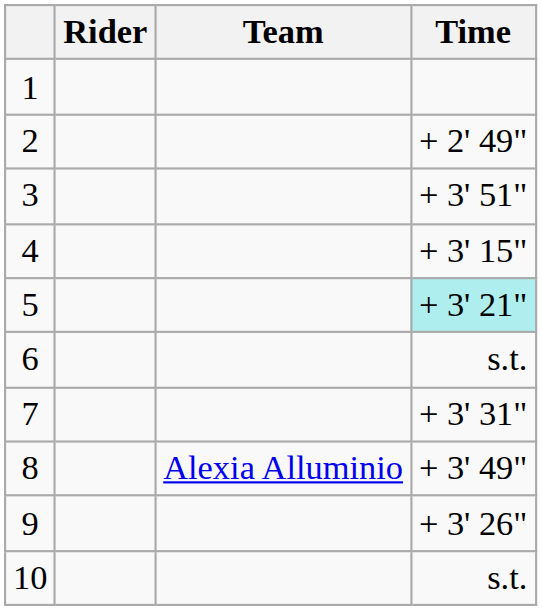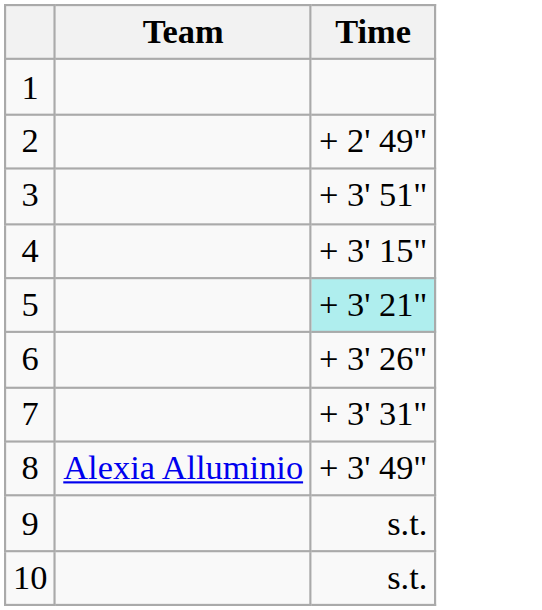 <table class="wikitable">
 <tr>
 <th></th>
-<th>Rider</th>
 <th>Team</th>
 <th>Time</th>
 </tr>
 <tr>
 <td style="text-align:center;">1</td>
-<td> </td>
 <td></td>
 <td align=right></td>
 </tr>
 <tr>
 <td style="text-align:center;">2</td>
-<td> </td>
 <td></td>
 <td align=right>+ 2' 49"</td>
 </tr>
 <tr>
 <td style="text-align:center;">3</td>
 <td></td>
-<td></td>
 <td align=right>+ 3' 51"</td>
 </tr>
 <tr>
 <td style="text-align:center;">4</td>
-<td></td>
 <td></td>
 <td align=right>+ 3' 15"</td>
 </tr>
 <tr>
 <td style="text-align:center;">5</td>
 <td></td>
-<td></td>
 <td align=right style="background: paleturquoise;">+ 3' 21"</td>
 </tr>
 <tr>
 <td style="text-align:center;">6</td>
-<td> </td>
 <td></td>
-<td align=right>s.t.</td>
+<td align=right>+ 3' 26"</td>
 </tr>
 <tr>
 <td style="text-align:center;">7</td>
-<td></td>
 <td></td>
 <td align=right>+ 3' 31"</td>
 </tr>
 <tr>
 <td style="text-align:center;">8</td>
-<td></td>
 <td><a href='#'>Alexia Alluminio</a></td>
 <td align=right>+ 3' 49"</td>
 </tr>
 <tr>
 <td style="text-align:center;">9</td>
 <td></td>
-<td></td>
-<td align=right>+ 3' 26"</td>
+<td align=right>s.t.</td>
 </tr>
 <tr>
 <td style="text-align:center;">10</td>
 <td></td>
-<td></td>
 <td align=right>s.t.</td>
 </tr>
 </table>
